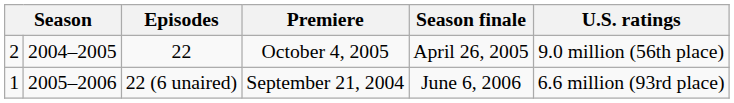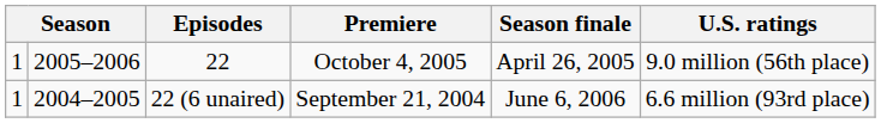 <table class="wikitable" style="text-align: center">
 <tr>
 <th colspan="2">Season</th>
 <th>Episodes</th>
 <th>Premiere</th>
 <th>Season finale</th>
 <th>U.S. ratings</th>
 </tr>
 <tr>
-<td>2</td>
-<td>2004–2005</td>
+<td>1</td>
+<td>2005–2006</td>
 <td>22</td>
 <td>October 4, 2005</td>
 <td>April 26, 2005</td>
 <td>9.0 million (56th place) </td>
 </tr>
 <tr>
 <td>1</td>
-<td>2005–2006</td>
+<td>2004–2005</td>
 <td>22 (6 unaired)</td>
 <td>September 21, 2004</td>
 <td>June 6, 2006</td>
 <td>6.6 million (93rd place) </td>
 </tr>
 </table>
